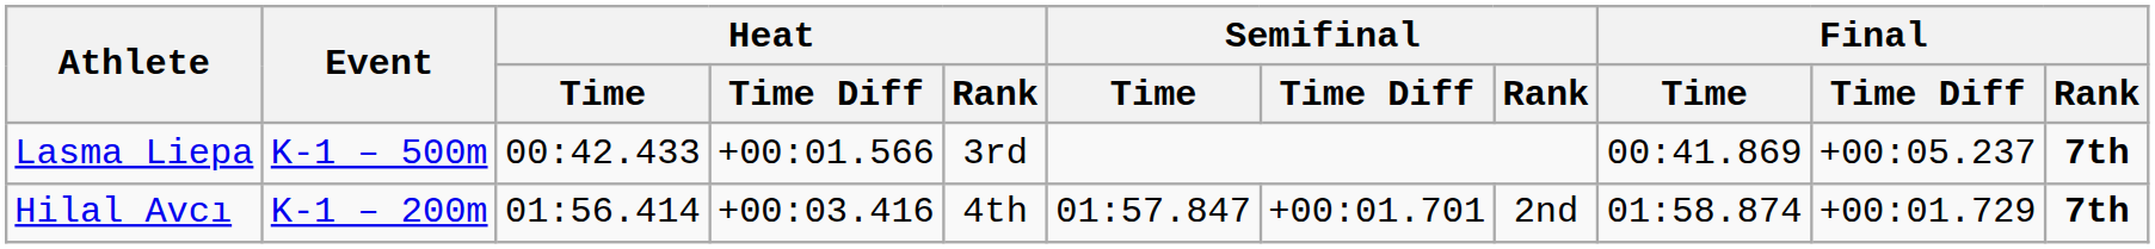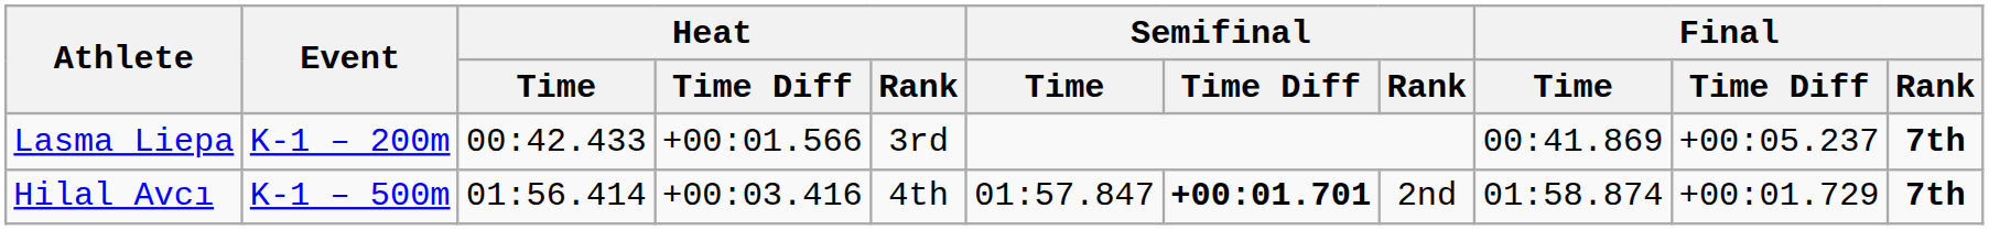 <table class=wikitable>
 <tr>
 <th rowspan=2>Athlete</th>
 <th rowspan=2>Event</th>
 <th colspan=3>Heat</th>
 <th colspan=3>Semifinal</th>
 <th colspan=3>Final</th>
 </tr>
 <tr>
 <th>Time</th>
 <th>Time Diff</th>
 <th>Rank</th>
 <th>Time</th>
 <th>Time Diff</th>
 <th>Rank</th>
 <th>Time</th>
 <th>Time Diff</th>
 <th>Rank</th>
 </tr>
 <tr align=center>
 <td align=left><a href='#'>Lasma Liepa</a></td>
-<td><a href='#'>K-1 – 500m</a></td>
+<td><a href='#'>K-1 – 200m</a></td>
 <td>00:42.433</td>
 <td>+00:01.566</td>
 <td>3rd</td>
 <td colspan=3></td>
 <td>00:41.869</td>
 <td>+00:05.237</td>
 <td><strong>7th</strong></td>
 </tr>
 <tr align=center>
 <td align=left><a href='#'>Hilal Avcı</a></td>
-<td><a href='#'>K-1 – 200m</a></td>
+<td><a href='#'>K-1 – 500m</a></td>
 <td>01:56.414</td>
 <td>+00:03.416</td>
 <td>4th</td>
 <td>01:57.847</td>
-<td>+00:01.701</td>
+<td><strong>+00:01.701</strong></td>
 <td>2nd</td>
 <td>01:58.874</td>
 <td>+00:01.729</td>
 <td><strong>7th</strong></td>
 </tr>
 </table>
